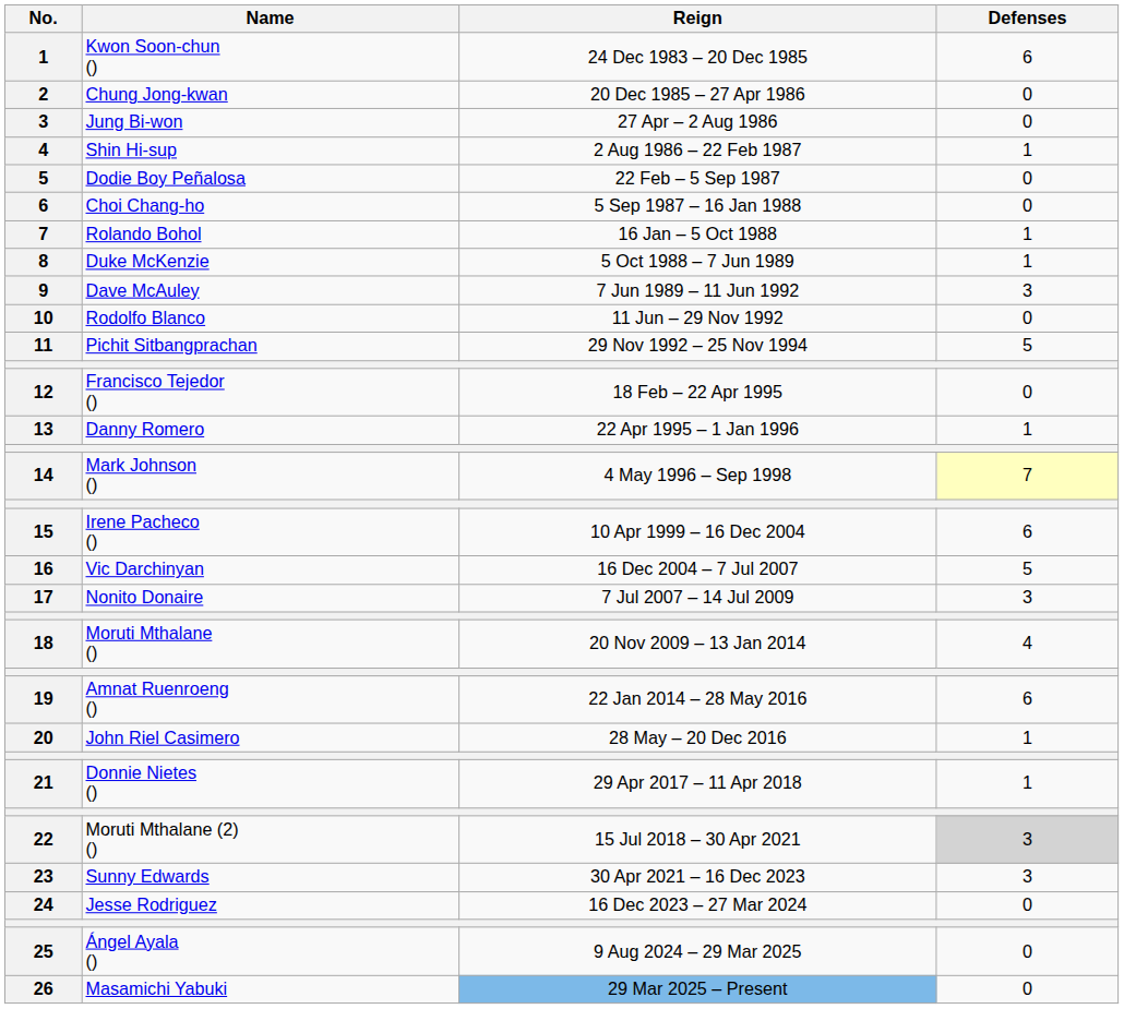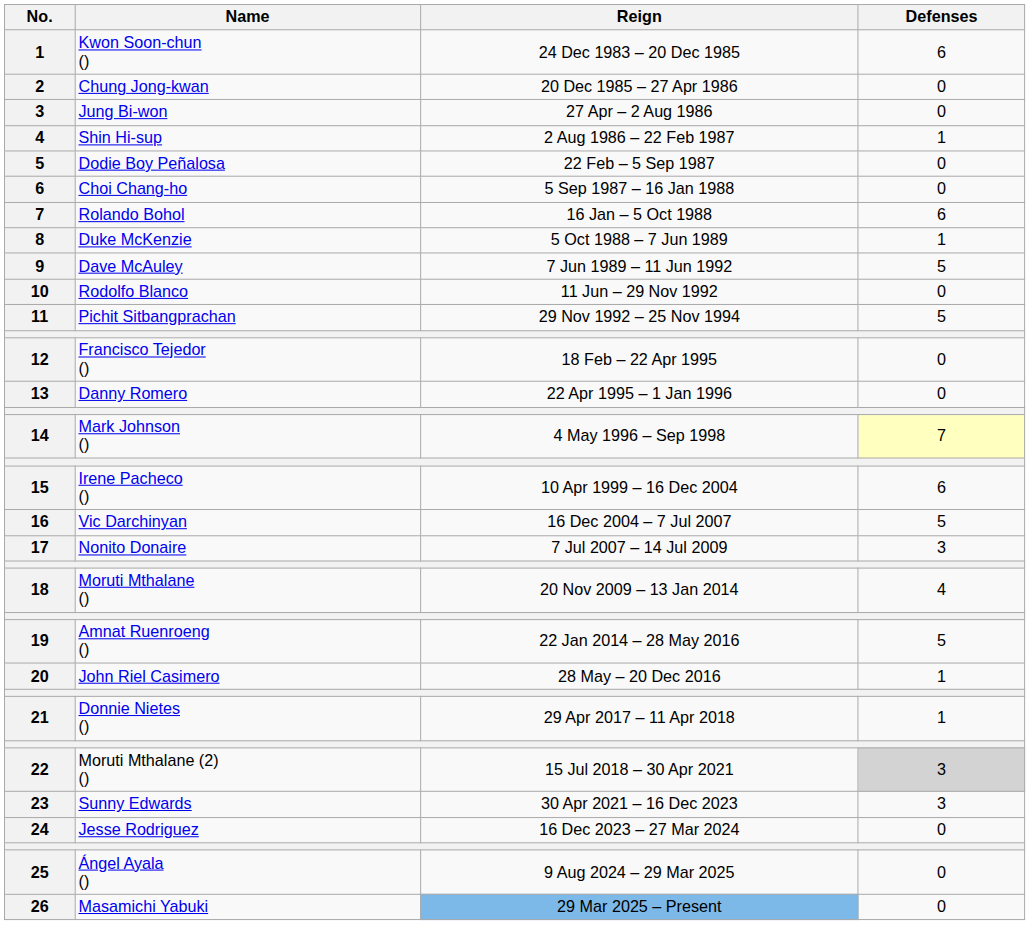 <table class="wikitable sortable" style="width:80%;">
 <tr>
 <th>No.</th>
 <th>Name</th>
 <th>Reign</th>
 <th>Defenses</th>
 </tr>
 <tr align=center>
 <th>1</th>
 <td align=left><a href='#'>Kwon Soon-chun</a><br>()</td>
 <td>24 Dec 1983 – 20 Dec 1985</td>
 <td>6</td>
 </tr>
 <tr align=center>
 <th>2</th>
 <td align=left><a href='#'>Chung Jong-kwan</a></td>
 <td>20 Dec 1985 – 27 Apr 1986</td>
 <td>0</td>
 </tr>
 <tr align=center>
 <th>3</th>
 <td align=left><a href='#'>Jung Bi-won</a></td>
 <td>27 Apr – 2 Aug 1986</td>
 <td>0</td>
 </tr>
 <tr align=center>
 <th>4</th>
 <td align=left><a href='#'>Shin Hi-sup</a></td>
 <td>2 Aug 1986 – 22 Feb 1987</td>
 <td>1</td>
 </tr>
 <tr align=center>
 <th>5</th>
 <td align=left><a href='#'>Dodie Boy Peñalosa</a></td>
 <td>22 Feb – 5 Sep 1987</td>
 <td>0</td>
 </tr>
 <tr align=center>
 <th>6</th>
 <td align=left><a href='#'>Choi Chang-ho</a></td>
 <td>5 Sep 1987 – 16 Jan 1988</td>
 <td>0</td>
 </tr>
 <tr align=center>
 <th>7</th>
 <td align=left><a href='#'>Rolando Bohol</a></td>
 <td>16 Jan – 5 Oct 1988</td>
-<td>1</td>
+<td>6</td>
 </tr>
 <tr align=center>
 <th>8</th>
 <td align=left><a href='#'>Duke McKenzie</a></td>
 <td>5 Oct 1988 – 7 Jun 1989</td>
 <td>1</td>
 </tr>
 <tr align=center>
 <th>9</th>
 <td align=left><a href='#'>Dave McAuley</a></td>
 <td>7 Jun 1989 – 11 Jun 1992</td>
-<td>3</td>
+<td>5</td>
 </tr>
 <tr align=center>
 <th>10</th>
 <td align=left><a href='#'>Rodolfo Blanco</a></td>
 <td>11 Jun – 29 Nov 1992</td>
 <td>0</td>
 </tr>
 <tr align=center>
 <th>11</th>
 <td align=left><a href='#'>Pichit Sitbangprachan</a></td>
 <td>29 Nov 1992 – 25 Nov 1994</td>
 <td>5</td>
 </tr>
 <tr align=center>
 <th colspan=4></th>
 </tr>
 <tr align=center>
 <th>12</th>
 <td align=left><a href='#'>Francisco Tejedor</a><br>()</td>
 <td>18 Feb – 22 Apr 1995</td>
 <td>0</td>
 </tr>
 <tr align=center>
 <th>13</th>
 <td align=left><a href='#'>Danny Romero</a></td>
 <td>22 Apr 1995 – 1 Jan 1996</td>
-<td>1</td>
+<td>0</td>
 </tr>
 <tr align=center>
 <th colspan=4></th>
 </tr>
 <tr align=center>
 <th>14</th>
 <td align=left><a href='#'>Mark Johnson</a><br>()</td>
 <td>4 May 1996 – Sep 1998</td>
 <td style="background:#ffffbf;">7</td>
 </tr>
 <tr align=center>
 <th colspan=4></th>
 </tr>
 <tr align=center>
 <th>15</th>
 <td align=left><a href='#'>Irene Pacheco</a><br>()</td>
 <td>10 Apr 1999 – 16 Dec 2004</td>
 <td>6</td>
 </tr>
 <tr align=center>
 <th>16</th>
 <td align=left><a href='#'>Vic Darchinyan</a></td>
 <td>16 Dec 2004 – 7 Jul 2007</td>
 <td>5</td>
 </tr>
 <tr align=center>
 <th>17</th>
 <td align=left><a href='#'>Nonito Donaire</a></td>
 <td>7 Jul 2007 – 14 Jul 2009</td>
 <td>3</td>
 </tr>
 <tr align=center>
 <th colspan=4></th>
 </tr>
 <tr align=center>
 <th>18</th>
 <td align=left><a href='#'>Moruti Mthalane</a><br>()</td>
 <td>20 Nov 2009 – 13 Jan 2014</td>
 <td>4</td>
 </tr>
 <tr align=center>
 <th colspan=4></th>
 </tr>
 <tr align=center>
 <th>19</th>
 <td align=left><a href='#'>Amnat Ruenroeng</a><br>()</td>
 <td>22 Jan 2014 – 28 May 2016</td>
-<td>6</td>
+<td>5</td>
 </tr>
 <tr align=center>
 <th>20</th>
 <td align=left><a href='#'>John Riel Casimero</a></td>
 <td>28 May – 20 Dec 2016</td>
 <td>1</td>
 </tr>
 <tr align=center>
 <th colspan=4></th>
 </tr>
 <tr align=center>
 <th>21</th>
 <td align=left><a href='#'>Donnie Nietes</a><br>()</td>
 <td>29 Apr 2017 – 11 Apr 2018</td>
 <td>1</td>
 </tr>
 <tr align=center>
 <th colspan=4></th>
 </tr>
 <tr align=center>
 <th>22</th>
 <td align=left>Moruti Mthalane (2)<br>()</td>
 <td>15 Jul 2018 – 30 Apr 2021</td>
 <td style="background: lightgrey;">3</td>
 </tr>
 <tr align=center>
 <th>23</th>
 <td align=left><a href='#'>Sunny Edwards</a></td>
 <td>30 Apr 2021 – 16 Dec 2023</td>
 <td>3</td>
 </tr>
 <tr align=center>
 <th>24</th>
 <td align=left><a href='#'>Jesse Rodriguez</a></td>
 <td>16 Dec 2023 – 27 Mar 2024</td>
 <td>0</td>
 </tr>
 <tr align=center>
 <th colspan=4></th>
 </tr>
 <tr align=center>
 <th>25</th>
 <td align=left><a href='#'>Ángel Ayala</a><br>()</td>
 <td>9 Aug 2024 – 29 Mar 2025</td>
 <td>0</td>
 </tr>
 <tr align=center>
 <th>26</th>
 <td align=left><a href='#'>Masamichi Yabuki</a></td>
 <td style="background:#7CB9E8;">29 Mar 2025 – Present</td>
 <td>0</td>
 </tr>
 </table>
